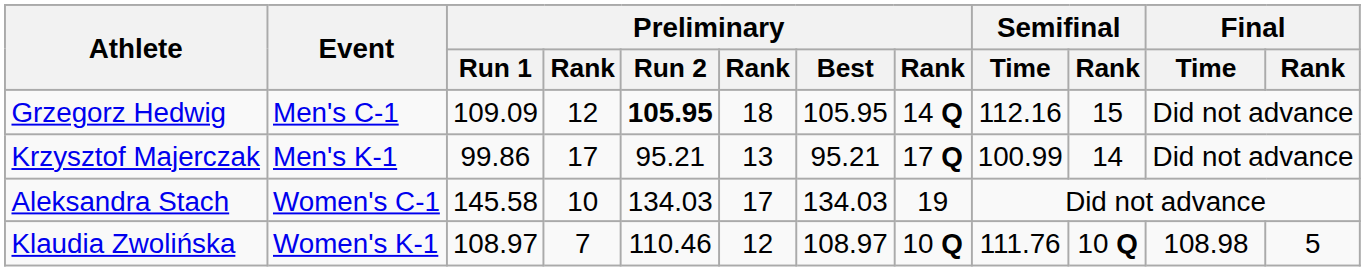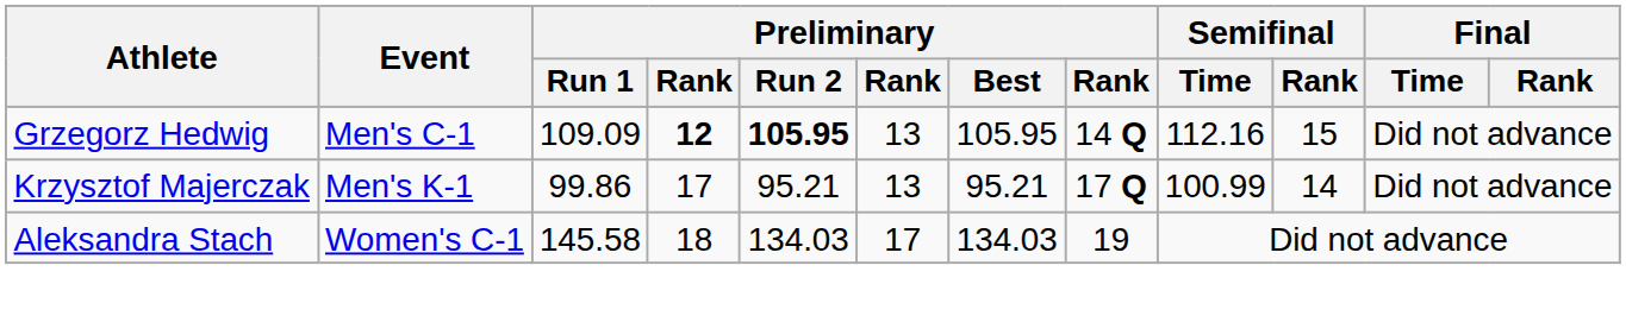 <table class="wikitable" style="text-align:center; font-size:90%">
 <tr>
 <th rowspan=2>Athlete</th>
 <th rowspan=2>Event</th>
 <th colspan=6>Preliminary</th>
 <th colspan=2>Semifinal</th>
 <th colspan=2>Final</th>
 </tr>
 <tr style="font-size:95%">
 <th>Run 1</th>
 <th>Rank</th>
 <th>Run 2</th>
 <th>Rank</th>
 <th>Best</th>
 <th>Rank</th>
 <th>Time</th>
 <th>Rank</th>
 <th>Time</th>
 <th>Rank</th>
 </tr>
 <tr>
 <td align=left><a href='#'>Grzegorz Hedwig</a></td>
 <td align=left><a href='#'>Men's C-1</a></td>
 <td>109.09</td>
-<td>12</td>
+<td><strong>12</strong></td>
 <td><strong>105.95</strong></td>
-<td>18</td>
+<td>13</td>
 <td>105.95</td>
 <td>14 <strong>Q</strong></td>
 <td>112.16</td>
 <td>15</td>
 <td colspan=2>Did not advance</td>
 </tr>
 <tr>
 <td align=left><a href='#'>Krzysztof Majerczak</a></td>
 <td align=left><a href='#'>Men's K-1</a></td>
 <td>99.86</td>
 <td>17</td>
 <td>95.21</td>
 <td>13</td>
 <td>95.21</td>
 <td>17 <strong>Q</strong></td>
 <td>100.99</td>
 <td>14</td>
 <td colspan=2>Did not advance</td>
 </tr>
 <tr>
 <td align=left><a href='#'>Aleksandra Stach</a></td>
 <td align=left><a href='#'>Women's C-1</a></td>
 <td>145.58</td>
-<td>10</td>
+<td>18</td>
 <td>134.03</td>
 <td>17</td>
 <td>134.03</td>
 <td>19</td>
 <td colspan=4>Did not advance</td>
 </tr>
-<tr>
-<td align=left><a href='#'>Klaudia Zwolińska</a></td>
-<td align=left><a href='#'>Women's K-1</a></td>
-<td>108.97</td>
-<td>7</td>
-<td>110.46</td>
-<td>12</td>
-<td>108.97</td>
-<td>10 <strong>Q</strong></td>
-<td>111.76</td>
-<td>10 <strong>Q</strong></td>
-<td>108.98</td>
-<td>5</td>
-</tr>
 </table>
